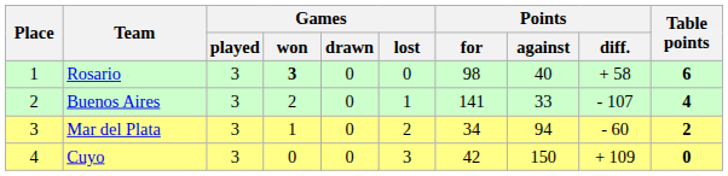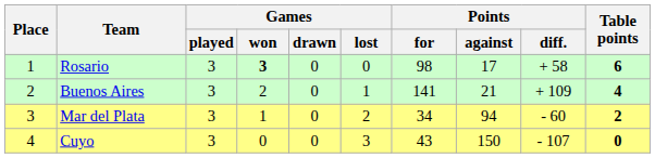 <table class="wikitable">
 <tr>
 <th rowspan=2 width="8%">Place</th>
 <th rowspan=2 width="20%">Team</th>
 <th colspan=4 width="32%">Games</th>
 <th colspan=3 width="30%">Points</th>
 <th rowspan=2 width="10%">Table<br>points</th>
 </tr>
 <tr>
 <th width="8%">played</th>
 <th width="8%">won</th>
 <th width="8%">drawn</th>
 <th width="8%">lost</th>
 <th width="10%">for</th>
 <th width="10%">against</th>
 <th width="10%">diff.</th>
 </tr>
 <tr align=center style="background: #ccffcc;">
 <td>1</td>
 <td align=left><a href='#'>Rosario</a></td>
 <td>3</td>
 <td><strong>3</strong></td>
 <td>0</td>
 <td>0</td>
 <td>98</td>
-<td>40</td>
+<td>17</td>
 <td>+ 58</td>
 <td><strong>6</strong></td>
 </tr>
 <tr align=center style="background: #ccffcc;">
 <td>2</td>
 <td align=left><a href='#'>Buenos Aires</a></td>
 <td>3</td>
 <td>2</td>
 <td>0</td>
 <td>1</td>
 <td>141</td>
-<td>33</td>
-<td>- 107</td>
+<td>21</td>
+<td>+ 109</td>
 <td><strong>4</strong></td>
 </tr>
 <tr align=center style="background: #FFFF88;">
 <td>3</td>
 <td align=left><a href='#'>Mar del Plata</a></td>
 <td>3</td>
 <td>1</td>
 <td>0</td>
 <td>2</td>
 <td>34</td>
 <td>94</td>
 <td>- 60</td>
 <td><strong>2</strong></td>
 </tr>
 <tr align=center style="background: #FFFF88;">
 <td>4</td>
 <td align=left><a href='#'>Cuyo</a></td>
 <td>3</td>
 <td>0</td>
 <td>0</td>
 <td>3</td>
-<td>42</td>
+<td>43</td>
 <td>150</td>
-<td>+ 109</td>
+<td>- 107</td>
 <td><strong>0</strong></td>
 </tr>
 </table>
